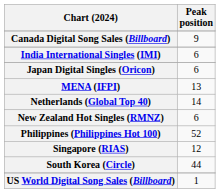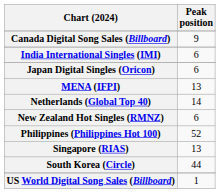 <table class="wikitable sortable plainrowheaders" style="text-align:center">
 <tr>
 <th scope="col">Chart (2024)</th>
 <th scope="col">Peak<br>position</th>
 </tr>
 <tr>
 </tr>
 <tr>
 <th scope="row">Canada Digital Song Sales (<em><a href='#'>Billboard</a></em>)</th>
 <td>9</td>
 </tr>
 <tr>
 </tr>
 <tr>
 <th scope="row"><a href='#'>India International Singles</a> (<a href='#'>IMI</a>)</th>
 <td>6</td>
 </tr>
 <tr>
 </tr>
 <tr>
 <th scope="row">Japan Digital Singles (<a href='#'>Oricon</a>)</th>
 <td>6</td>
 </tr>
 <tr>
 <th scope="row"><a href='#'>MENA</a> (<a href='#'>IFPI</a>)</th>
 <td>13</td>
 </tr>
 <tr>
 <th scope="row">Netherlands (<a href='#'>Global Top 40</a>)</th>
 <td>14</td>
 </tr>
 <tr>
 <th scope="row">New Zealand Hot Singles (<a href='#'>RMNZ</a>)</th>
 <td>6</td>
 </tr>
 <tr>
 <th scope="row">Philippines (<a href='#'>Philippines Hot 100</a>)</th>
 <td>52</td>
 </tr>
 <tr>
 <th scope="row">Singapore (<a href='#'>RIAS</a>)</th>
-<td>12</td>
+<td>13</td>
 </tr>
 <tr>
 <th scope="row">South Korea (<a href='#'>Circle</a>)</th>
 <td>44</td>
 </tr>
 <tr>
 </tr>
 <tr>
 </tr>
 <tr>
 <th scope="row">US <a href='#'>World Digital Song Sales</a> (<em><a href='#'>Billboard</a></em>)</th>
 <td>1</td>
 </tr>
 </table>
